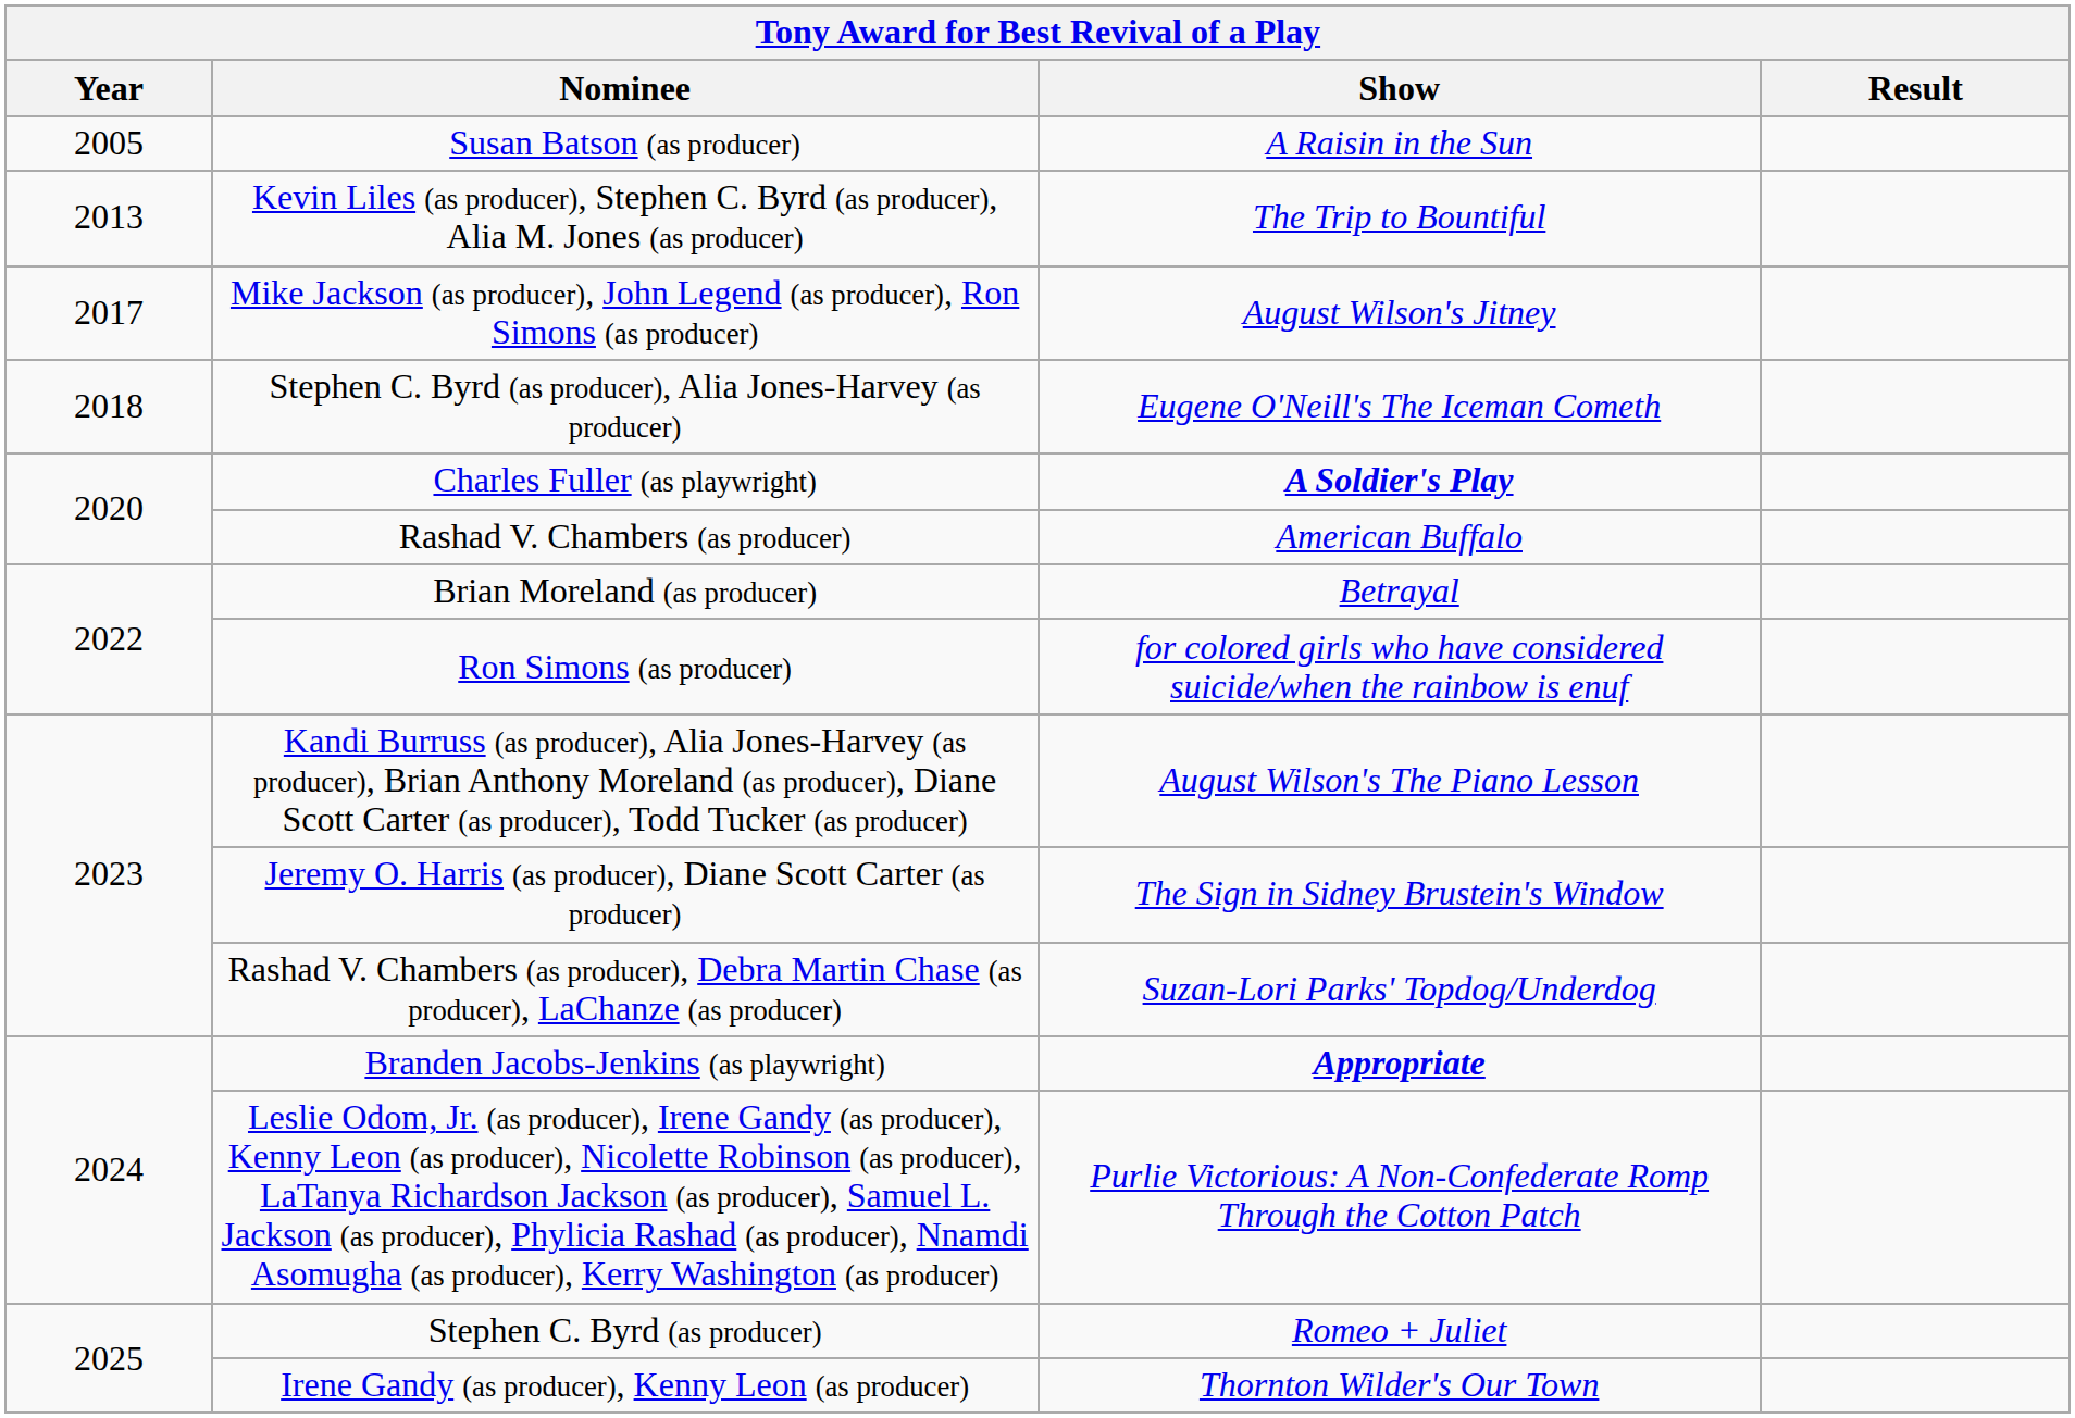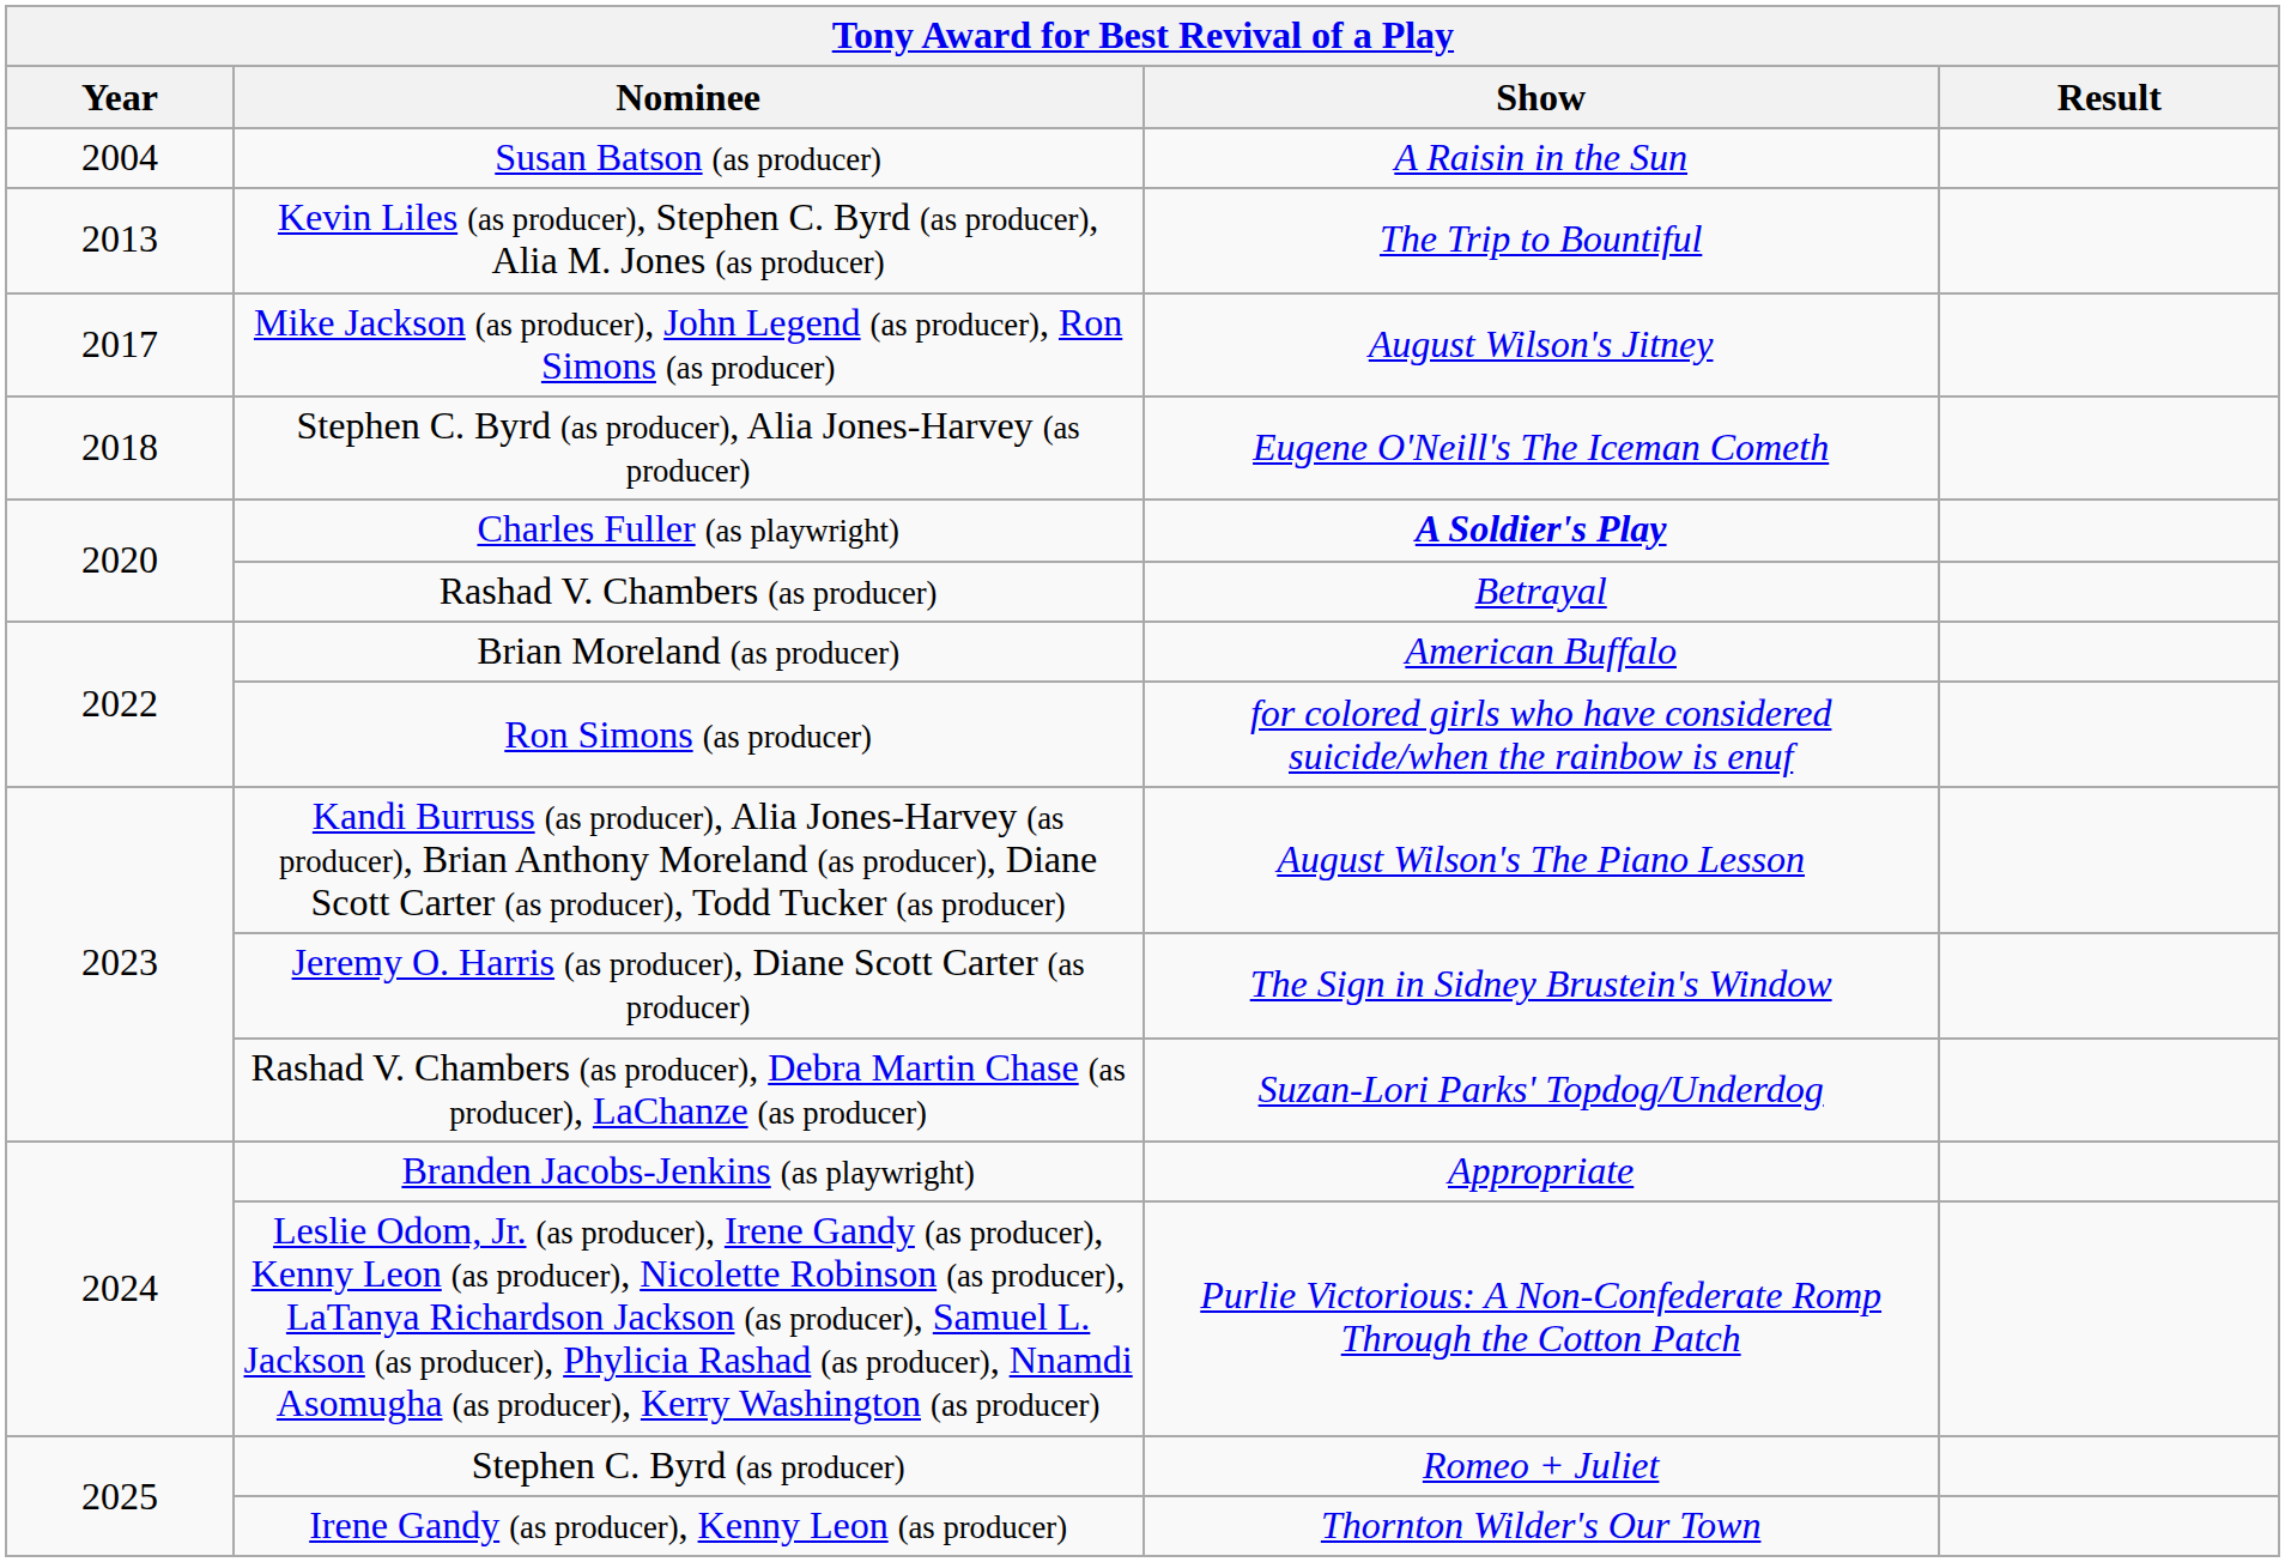 <table class="wikitable" width="60%" style="text-align: center">
 <tr>
 <th colspan="4"><a href='#'>Tony Award for Best Revival of a Play</a></th>
 </tr>
 <tr>
 <th style="width:10%;">Year</th>
 <th style="width:40%;">Nominee</th>
 <th style="width:35%;">Show</th>
 <th style="width:15%;">Result</th>
 </tr>
 <tr>
-<td>2005</td>
+<td>2004</td>
 <td><a href='#'>Susan Batson</a> <small>(as producer)</small></td>
 <td><em><a href='#'>A Raisin in the Sun</a></em></td>
 <td></td>
 </tr>
 <tr>
 <td>2013</td>
 <td><a href='#'>Kevin Liles</a> <small>(as producer)</small>, Stephen C. Byrd <small>(as producer)</small>, Alia M. Jones <small>(as producer)</small></td>
 <td><em><a href='#'>The Trip to Bountiful</a></em></td>
 <td></td>
 </tr>
 <tr>
 <td>2017</td>
 <td><a href='#'>Mike Jackson</a> <small>(as producer)</small>, <a href='#'>John Legend</a> <small>(as producer)</small>, <a href='#'>Ron Simons</a> <small>(as producer)</small></td>
 <td><em><a href='#'>August Wilson's Jitney</a></em></td>
 <td></td>
 </tr>
 <tr>
 <td>2018</td>
 <td>Stephen C. Byrd <small>(as producer)</small>, Alia Jones-Harvey <small>(as producer)</small></td>
 <td><em><a href='#'>Eugene O'Neill's The Iceman Cometh</a></em></td>
 <td></td>
 </tr>
 <tr>
 <td rowspan="2">2020</td>
 <td><a href='#'>Charles Fuller</a> <small>(as playwright)</small></td>
 <td><strong><em><a href='#'>A Soldier's Play</a></em></strong></td>
 <td></td>
 </tr>
 <tr>
 <td>Rashad V. Chambers <small>(as producer)</small></td>
-<td><em><a href='#'>American Buffalo</a></em></td>
+<td><em><a href='#'>Betrayal</a></em></td>
 <td></td>
 </tr>
 <tr>
 <td rowspan="2">2022</td>
 <td>Brian Moreland <small>(as producer)</small></td>
-<td><em><a href='#'>Betrayal</a></em></td>
+<td><em><a href='#'>American Buffalo</a></em></td>
 <td></td>
 </tr>
 <tr>
 <td><a href='#'>Ron Simons</a> <small>(as producer)</small></td>
 <td><em><a href='#'>for colored girls who have considered suicide/when the rainbow is enuf</a></em></td>
 <td></td>
 </tr>
 <tr>
 <td rowspan="3">2023</td>
 <td><a href='#'>Kandi Burruss</a> <small>(as producer)</small>, Alia Jones-Harvey <small>(as producer)</small>, Brian Anthony Moreland <small>(as producer)</small>, Diane Scott Carter <small>(as producer)</small>, Todd Tucker <small>(as producer)</small></td>
 <td><em><a href='#'>August Wilson's The Piano Lesson</a></em></td>
 <td></td>
 </tr>
 <tr>
 <td><a href='#'>Jeremy O. Harris</a> <small>(as producer)</small>, Diane Scott Carter <small>(as producer)</small></td>
 <td><em><a href='#'>The Sign in Sidney Brustein's Window</a></em></td>
 <td></td>
 </tr>
 <tr>
 <td>Rashad V. Chambers <small>(as producer)</small>, <a href='#'>Debra Martin Chase</a> <small>(as producer)</small>, <a href='#'>LaChanze</a> <small>(as producer)</small></td>
 <td><em><a href='#'>Suzan-Lori Parks' Topdog/Underdog</a></em></td>
 <td></td>
 </tr>
 <tr>
 <td rowspan="2">2024</td>
 <td><a href='#'>Branden Jacobs-Jenkins</a> <small>(as playwright)</small></td>
-<td><strong><em><a href='#'>Appropriate</a></em></strong></td>
+<td><em><a href='#'>Appropriate</a></em></td>
 <td></td>
 </tr>
 <tr>
 <td><a href='#'>Leslie Odom, Jr.</a> <small>(as producer)</small>, <a href='#'>Irene Gandy</a> <small>(as producer)</small>, <a href='#'>Kenny Leon</a> <small>(as producer)</small>, <a href='#'>Nicolette Robinson</a> <small>(as producer)</small>, <a href='#'>LaTanya Richardson Jackson</a> <small>(as producer)</small>, <a href='#'>Samuel L. Jackson</a> <small>(as producer)</small>, <a href='#'>Phylicia Rashad</a> <small>(as producer)</small>, <a href='#'>Nnamdi Asomugha</a> <small>(as producer)</small>, <a href='#'>Kerry Washington</a> <small>(as producer)</small></td>
 <td><em><a href='#'>Purlie Victorious: A Non-Confederate Romp Through the Cotton Patch</a></em></td>
 <td></td>
 </tr>
 <tr>
 <td rowspan="2">2025</td>
 <td>Stephen C. Byrd <small>(as producer)</small></td>
 <td><em><a href='#'>Romeo + Juliet</a></em></td>
 <td></td>
 </tr>
 <tr>
 <td><a href='#'>Irene Gandy</a> <small>(as producer)</small>, <a href='#'>Kenny Leon</a> <small>(as producer)</small></td>
 <td><em><a href='#'>Thornton Wilder's Our Town</a></em></td>
 <td></td>
 </tr>
 <tr>
 </tr>
 </table>
